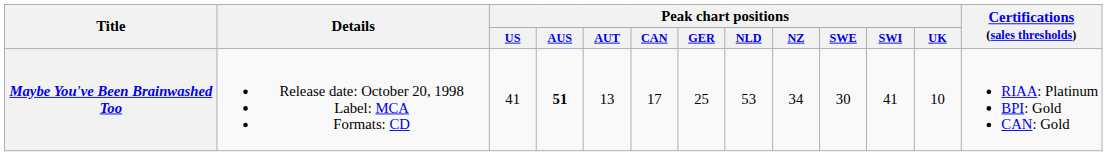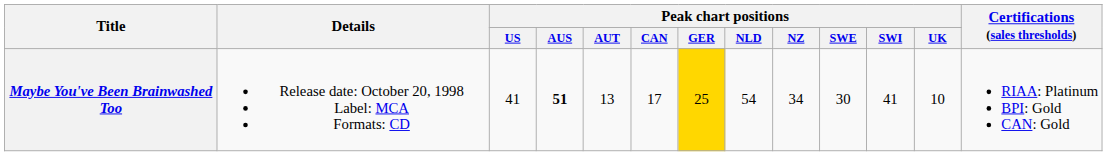 <table class="wikitable plainrowheaders" style="text-align:center;">
 <tr>
 <th rowspan="2" style="width:14em;">Title</th>
 <th rowspan="2" style="width:18em;">Details</th>
 <th colspan="10">Peak chart positions</th>
 <th rowspan="2"><a href='#'>Certifications</a><br><small>(<a href='#'>sales thresholds</a>)</small></th>
 </tr>
 <tr style="font-size:smaller;">
 <th style="width:45px;"><a href='#'>US</a><br></th>
 <th style="width:45px;"><a href='#'>AUS</a><br></th>
 <th style="width:45px;"><a href='#'>AUT</a><br></th>
 <th style="width:45px;"><a href='#'>CAN</a><br></th>
 <th style="width:45px;"><a href='#'>GER</a><br></th>
 <th style="width:45px;"><a href='#'>NLD</a><br></th>
 <th style="width:45px;"><a href='#'>NZ</a><br></th>
 <th style="width:45px;"><a href='#'>SWE</a><br></th>
 <th style="width:45px;"><a href='#'>SWI</a><br></th>
 <th style="width:45px;"><a href='#'>UK</a><br></th>
 </tr>
 <tr>
 <th scope="row"><em><a href='#'>Maybe You've Been Brainwashed Too</a></em></th>
 <td><br><ul><li>Release date: October 20, 1998</li><li>Label: <a href='#'>MCA</a></li><li>Formats: <a href='#'>CD</a></li></ul></td>
 <td>41</td>
 <td><strong>51</strong></td>
 <td>13</td>
 <td>17</td>
-<td>25</td>
-<td>53</td>
+<td style="background: gold;">25</td>
+<td>54</td>
 <td>34</td>
 <td>30</td>
 <td>41</td>
 <td>10</td>
 <td align=left><br><ul><li><a href='#'>RIAA</a>: Platinum</li><li><a href='#'>BPI</a>: Gold</li><li><a href='#'>CAN</a>: Gold</li></ul></td>
 </tr>
 </table>
